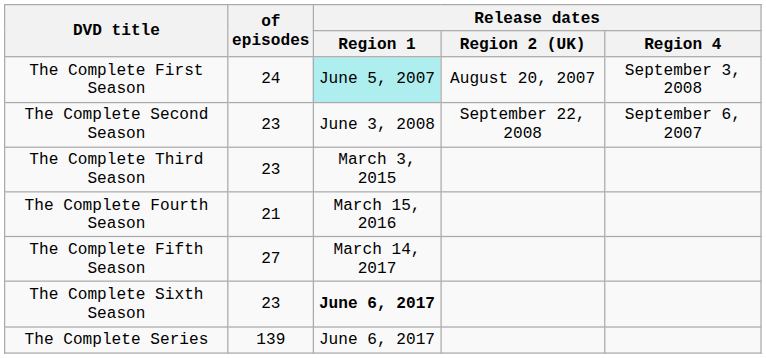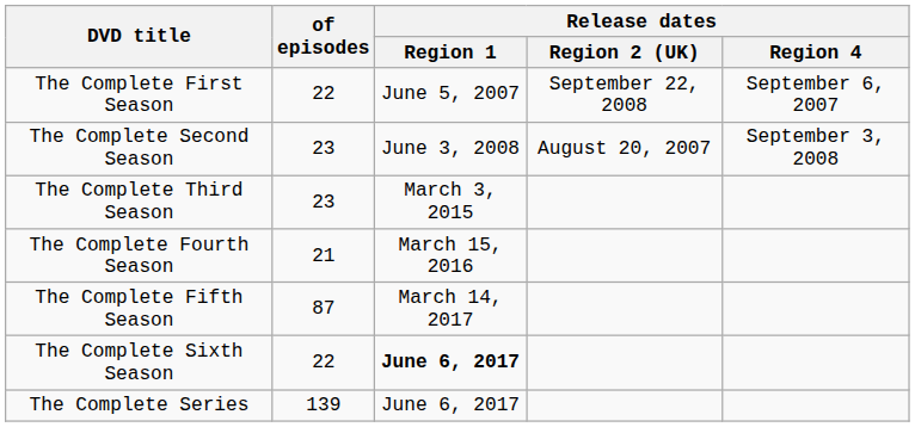 <table class="wikitable plainrowheaders" style="text-align:center;">
 <tr>
 <th scope="col" rowspan="2">DVD title</th>
 <th scope="col" rowspan="2"> of<br>episodes</th>
 <th scope="col" colspan="3">Release dates</th>
 </tr>
 <tr>
 <th scope="col">Region 1</th>
 <th scope="col">Region 2 (UK)</th>
 <th scope="col">Region 4</th>
 </tr>
 <tr>
 <td scope="row">The Complete First Season</td>
-<td>24</td>
-<td style="background: paleturquoise;">June 5, 2007</td>
-<td>August 20, 2007</td>
-<td>September 3, 2008</td>
+<td>22</td>
+<td>June 5, 2007</td>
+<td>September 22, 2008</td>
+<td>September 6, 2007</td>
 </tr>
 <tr>
 <td scope="row">The Complete Second Season</td>
 <td>23</td>
 <td>June 3, 2008</td>
-<td>September 22, 2008</td>
-<td>September 6, 2007</td>
+<td>August 20, 2007</td>
+<td>September 3, 2008</td>
 </tr>
 <tr>
 <td scope="row">The Complete Third Season</td>
 <td>23</td>
 <td>March 3, 2015</td>
 <td></td>
 <td></td>
 </tr>
 <tr>
 <td scope="row">The Complete Fourth Season</td>
 <td>21</td>
 <td>March 15, 2016</td>
 <td></td>
 <td></td>
 </tr>
 <tr>
 <td scope="row">The Complete Fifth Season</td>
-<td>27</td>
+<td>87</td>
 <td>March 14, 2017</td>
 <td></td>
 <td></td>
 </tr>
 <tr>
 <td scope="row">The Complete Sixth Season</td>
-<td>23</td>
+<td>22</td>
 <td><strong>June 6, 2017</strong></td>
 <td></td>
 <td></td>
 </tr>
 <tr>
 <td scope="row">The Complete Series</td>
 <td>139</td>
 <td>June 6, 2017</td>
 <td></td>
 <td></td>
 </tr>
 </table>
